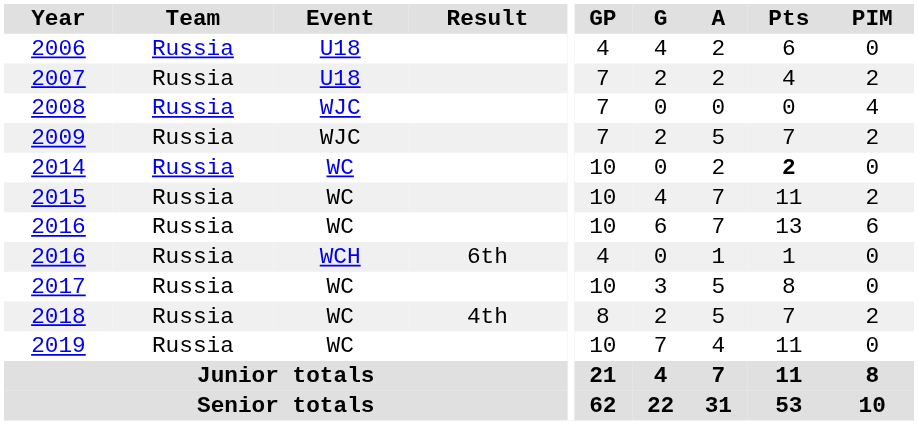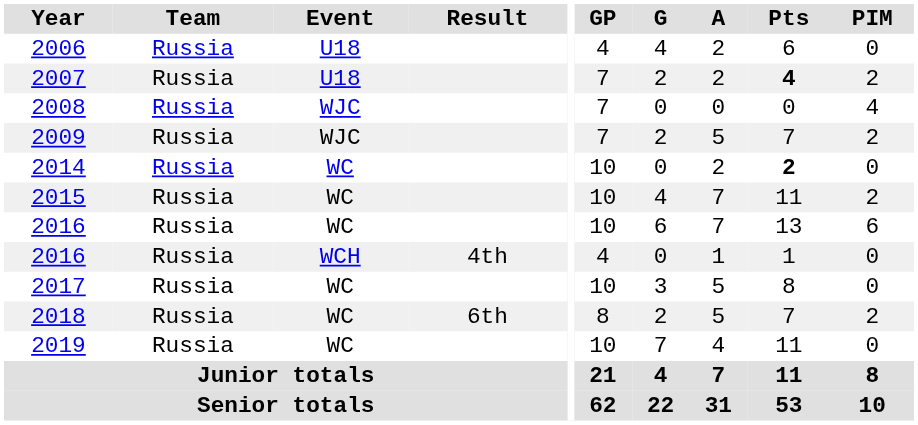 <table border="0" cellpadding="1" cellspacing="0" ID="Table3" style="text-align:center; width:40em">
 <tr ALIGN="center" bgcolor="#e0e0e0">
 <th>Year</th>
 <th>Team</th>
 <th>Event</th>
 <th>Result</th>
 <th rowspan="99" bgcolor="#ffffff"></th>
 <th>GP</th>
 <th>G</th>
 <th>A</th>
 <th>Pts</th>
 <th>PIM</th>
 </tr>
 <tr>
 <td><a href='#'>2006</a></td>
 <td><a href='#'>Russia</a></td>
 <td><a href='#'>U18</a></td>
 <td></td>
 <td>4</td>
 <td>4</td>
 <td>2</td>
 <td>6</td>
 <td>0</td>
 </tr>
 <tr bgcolor="#f0f0f0">
 <td><a href='#'>2007</a></td>
 <td>Russia</td>
 <td><a href='#'>U18</a></td>
 <td></td>
 <td>7</td>
 <td>2</td>
 <td>2</td>
-<td>4</td>
+<td><strong>4</strong></td>
 <td>2</td>
 </tr>
 <tr>
 <td><a href='#'>2008</a></td>
 <td><a href='#'>Russia</a></td>
 <td><a href='#'>WJC</a></td>
 <td></td>
 <td>7</td>
 <td>0</td>
 <td>0</td>
 <td>0</td>
 <td>4</td>
 </tr>
 <tr bgcolor="#f0f0f0">
 <td><a href='#'>2009</a></td>
 <td>Russia</td>
 <td>WJC</td>
 <td></td>
 <td>7</td>
 <td>2</td>
 <td>5</td>
 <td>7</td>
 <td>2</td>
 </tr>
 <tr>
 <td><a href='#'>2014</a></td>
 <td><a href='#'>Russia</a></td>
 <td><a href='#'>WC</a></td>
 <td></td>
 <td>10</td>
 <td>0</td>
 <td>2</td>
 <td><strong>2</strong></td>
 <td>0</td>
 </tr>
 <tr bgcolor="#f0f0f0">
 <td><a href='#'>2015</a></td>
 <td>Russia</td>
 <td>WC</td>
 <td></td>
 <td>10</td>
 <td>4</td>
 <td>7</td>
 <td>11</td>
 <td>2</td>
 </tr>
 <tr>
 <td><a href='#'>2016</a></td>
 <td>Russia</td>
 <td>WC</td>
 <td></td>
 <td>10</td>
 <td>6</td>
 <td>7</td>
 <td>13</td>
 <td>6</td>
 </tr>
 <tr bgcolor="#f0f0f0">
 <td><a href='#'>2016</a></td>
 <td>Russia</td>
 <td><a href='#'>WCH</a></td>
-<td>6th</td>
+<td>4th</td>
 <td>4</td>
 <td>0</td>
 <td>1</td>
 <td>1</td>
 <td>0</td>
 </tr>
 <tr>
 <td><a href='#'>2017</a></td>
 <td>Russia</td>
 <td>WC</td>
 <td></td>
 <td>10</td>
 <td>3</td>
 <td>5</td>
 <td>8</td>
 <td>0</td>
 </tr>
 <tr bgcolor="#f0f0f0">
 <td><a href='#'>2018</a></td>
 <td>Russia</td>
 <td>WC</td>
-<td>4th</td>
+<td>6th</td>
 <td>8</td>
 <td>2</td>
 <td>5</td>
 <td>7</td>
 <td>2</td>
 </tr>
 <tr>
 <td><a href='#'>2019</a></td>
 <td>Russia</td>
 <td>WC</td>
 <td></td>
 <td>10</td>
 <td>7</td>
 <td>4</td>
 <td>11</td>
 <td>0</td>
 </tr>
 <tr style="background:#e0e0e0;">
 <th colspan="4">Junior totals</th>
 <th>21</th>
 <th>4</th>
 <th>7</th>
 <th>11</th>
 <th>8</th>
 </tr>
 <tr style="background:#e0e0e0;">
 <th colspan="4">Senior totals</th>
 <th>62</th>
 <th>22</th>
 <th>31</th>
 <th>53</th>
 <th>10</th>
 </tr>
 </table>
